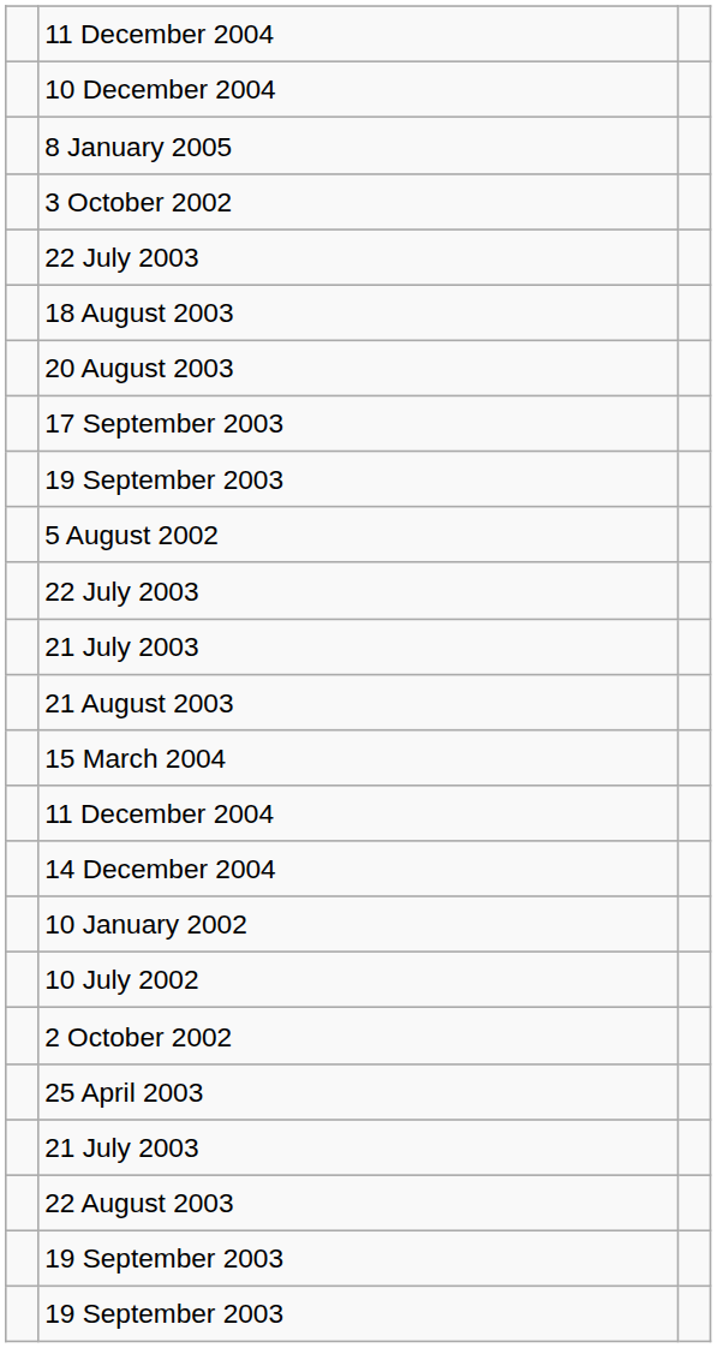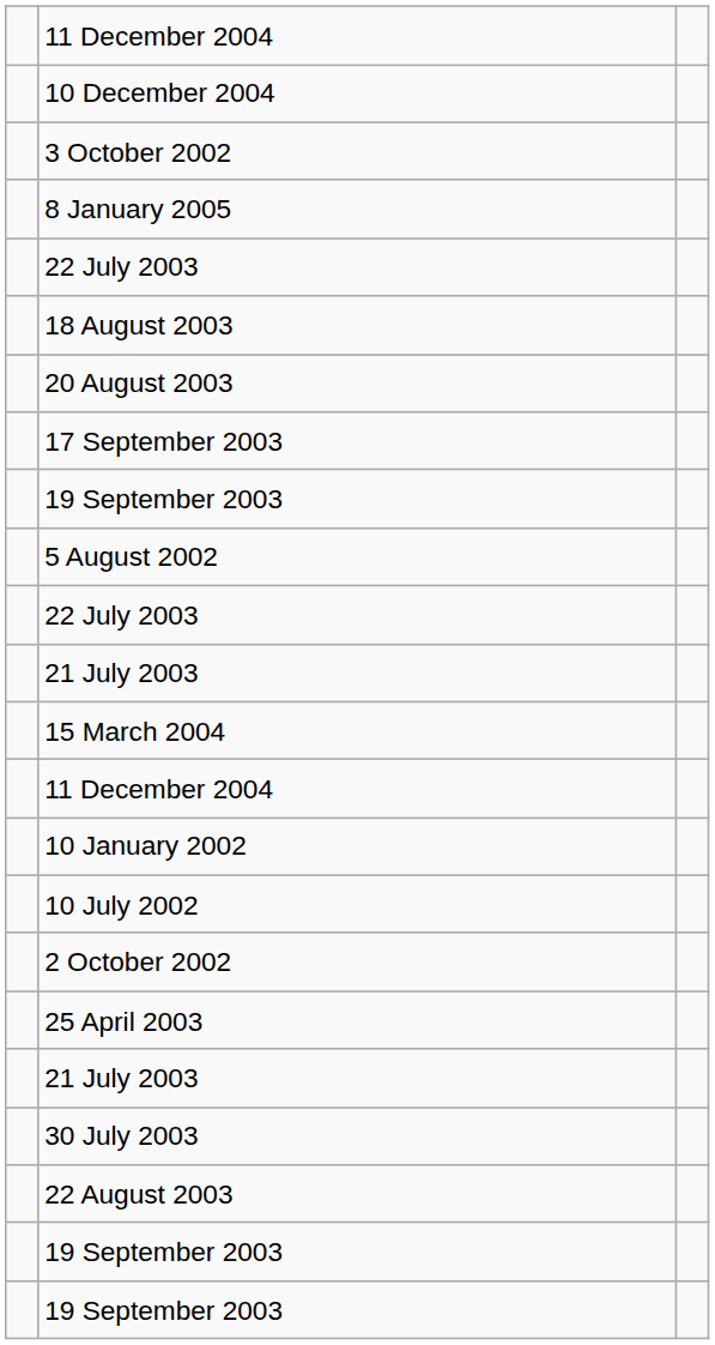 <table class="wikitable" style="font-size: 89%; float: left; width: 26em; margin-right: 1em; height: 700px">
 <tr>
 <td></td>
 <td>11 December 2004</td>
 <td></td>
 </tr>
 <tr>
 <td></td>
 <td>10 December 2004</td>
 <td></td>
 </tr>
 <tr>
 <td></td>
-<td>8 January 2005</td>
+<td>3 October 2002</td>
 <td></td>
 </tr>
 <tr>
 <td></td>
-<td>3 October 2002</td>
+<td>8 January 2005</td>
 <td></td>
 </tr>
 <tr>
 <td></td>
 <td>22 July 2003</td>
 <td></td>
 </tr>
 <tr>
 <td></td>
 <td>18 August 2003</td>
 <td></td>
 </tr>
 <tr>
 <td></td>
 <td>20 August 2003</td>
 <td></td>
 </tr>
 <tr>
 <td></td>
 <td>17 September 2003</td>
 <td></td>
 </tr>
 <tr>
 <td></td>
 <td>19 September 2003</td>
 <td></td>
 </tr>
 <tr>
 <td></td>
 <td>5 August 2002</td>
 <td></td>
 </tr>
 <tr>
 <td></td>
 <td>22 July 2003</td>
 <td></td>
 </tr>
 <tr>
 <td></td>
 <td>21 July 2003</td>
 <td></td>
 </tr>
 <tr>
 <td></td>
-<td>21 August 2003</td>
-<td></td>
-</tr>
-<tr>
-<td></td>
 <td>15 March 2004</td>
 <td></td>
 </tr>
 <tr>
 <td></td>
 <td>11 December 2004</td>
-<td></td>
-</tr>
-<tr>
-<td></td>
-<td>14 December 2004</td>
 <td></td>
 </tr>
 <tr>
 <td></td>
 <td>10 January 2002</td>
 <td></td>
 </tr>
 <tr>
 <td></td>
 <td>10 July 2002</td>
 <td></td>
 </tr>
 <tr>
 <td></td>
 <td>2 October 2002</td>
 <td></td>
 </tr>
 <tr>
 <td></td>
 <td>25 April 2003</td>
 <td></td>
 </tr>
 <tr>
 <td></td>
 <td>21 July 2003</td>
 <td></td>
 </tr>
 <tr>
 <td></td>
+<td>30 July 2003</td>
+<td></td>
+</tr>
+<tr>
+<td></td>
 <td>22 August 2003</td>
 <td></td>
 </tr>
 <tr>
 <td></td>
 <td>19 September 2003</td>
 <td></td>
 </tr>
 <tr>
 <td></td>
 <td>19 September 2003</td>
 <td></td>
 </tr>
 </table>
